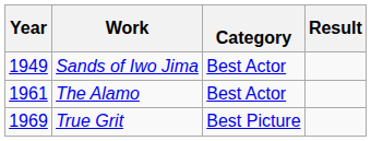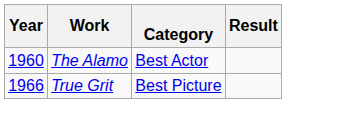 <table class="wikitable sortable plainrowheaders">
 <tr>
 <th scope="col">Year</th>
 <th scope="col">Work</th>
 <th scope="col"><br>Category</th>
 <th scope="col">Result</th>
 </tr>
 <tr>
-<td><a href='#'>1949</a></td>
-<td><em><a href='#'>Sands of Iwo Jima</a></em></td>
-<td><a href='#'>Best Actor</a></td>
-<td></td>
-</tr>
-<tr>
-<td><a href='#'>1961</a></td>
+<td><a href='#'>1960</a></td>
 <td><em><a href='#'>The Alamo</a></em></td>
 <td><a href='#'>Best Actor</a></td>
 <td></td>
 </tr>
 <tr>
-<td><a href='#'>1969</a></td>
+<td><a href='#'>1966</a></td>
 <td><em><a href='#'>True Grit</a></em></td>
 <td><a href='#'>Best Picture</a></td>
 <td></td>
 </tr>
 </table>
